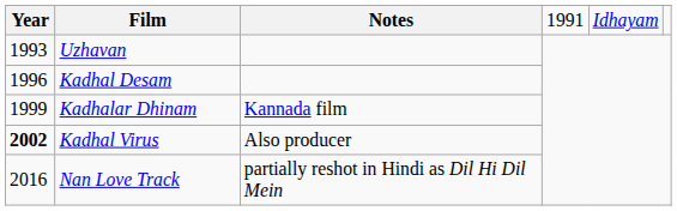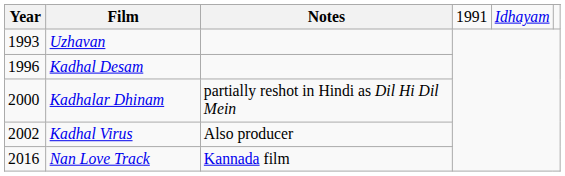 <table class="wikitable sortable">
 <tr>
 <th rowspan="2" style="width:35px;">Year</th>
 <th rowspan="2" style="width:150px;">Film</th>
 <th rowspan="2"  style="text-align:center; width:250px;" class="unsortable">Notes</th>
 </tr>
 <tr>
 <td>1991</td>
 <td><em><a href='#'>Idhayam</a></em></td>
 <td></td>
 </tr>
 <tr>
 <td>1993</td>
 <td><em><a href='#'>Uzhavan</a></em></td>
 <td></td>
 </tr>
 <tr>
 <td>1996</td>
 <td><em><a href='#'>Kadhal Desam</a></em></td>
 <td></td>
 </tr>
 <tr>
-<td>1999</td>
+<td>2000</td>
 <td><em><a href='#'>Kadhalar Dhinam</a></em></td>
-<td><a href='#'>Kannada</a>  film</td>
+<td>partially reshot in Hindi as <em>Dil Hi Dil Mein</em></td>
 </tr>
 <tr>
-<td><strong>2002</strong></td>
+<td>2002</td>
 <td><em><a href='#'>Kadhal Virus</a></em></td>
 <td>Also producer</td>
 </tr>
 <tr>
 <td>2016</td>
 <td><em><a href='#'>Nan Love Track</a></em></td>
-<td>partially reshot in Hindi as <em>Dil Hi Dil Mein</em></td>
+<td><a href='#'>Kannada</a>  film</td>
 </tr>
 </table>
